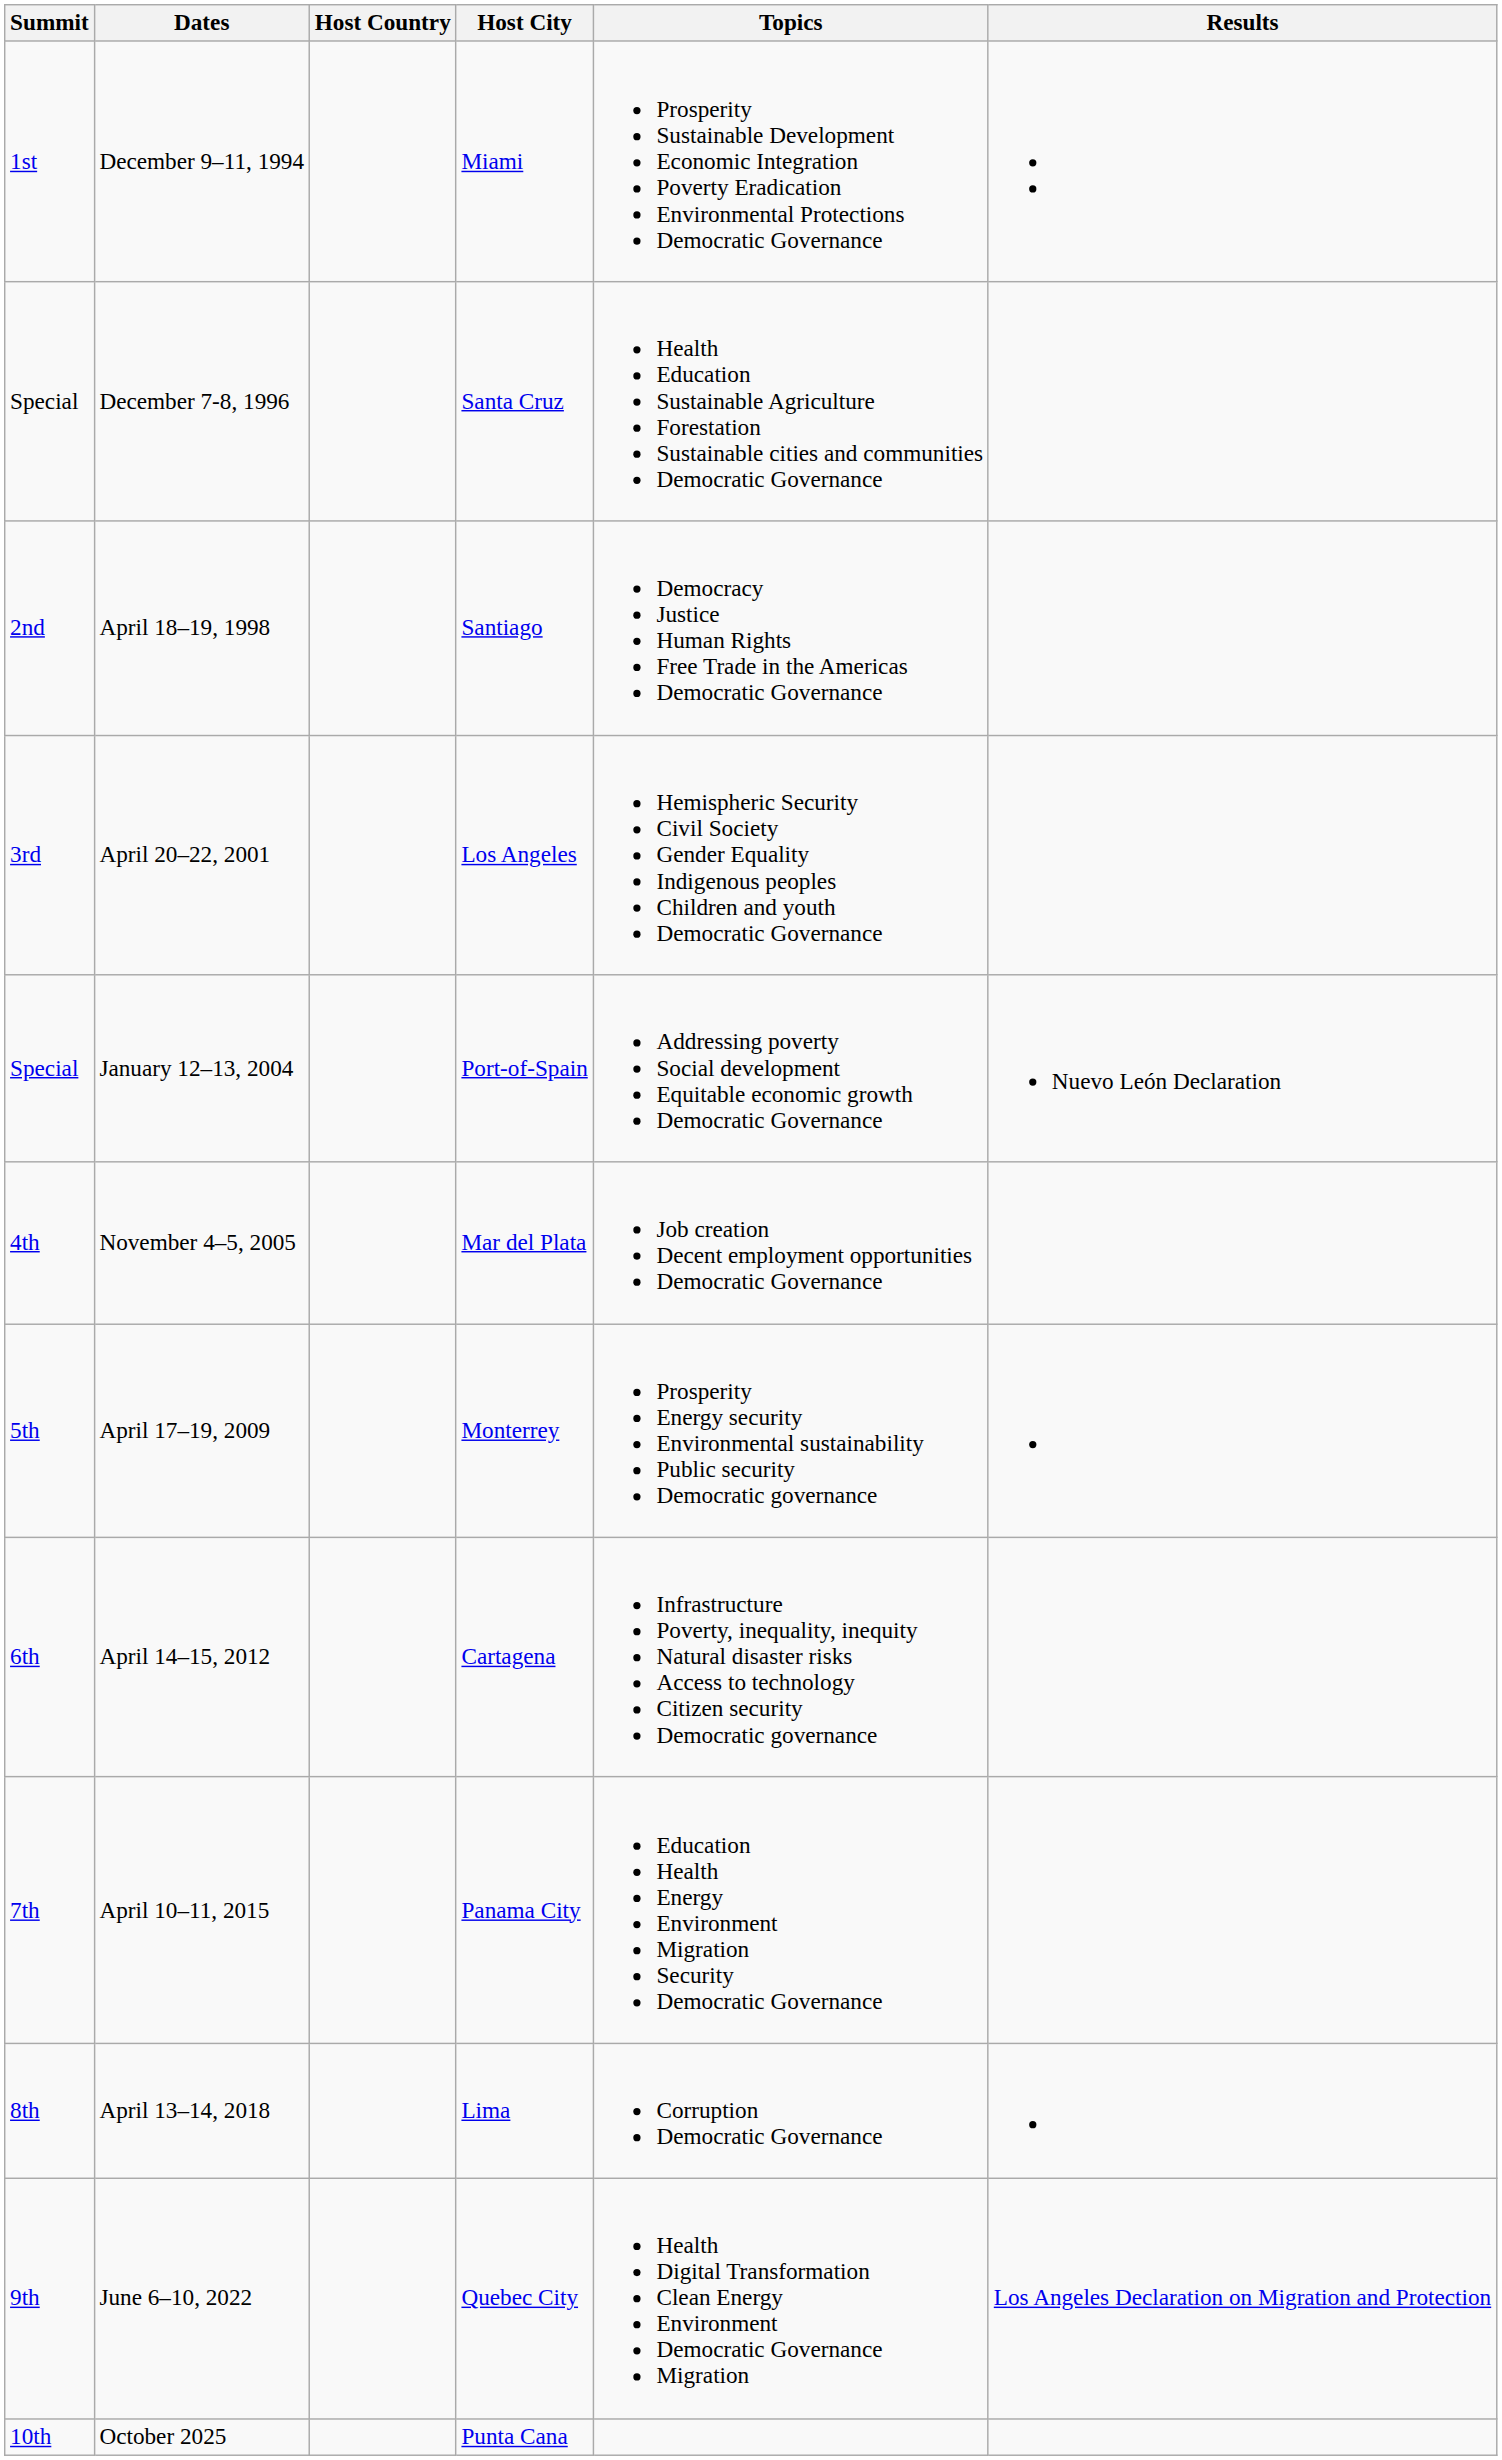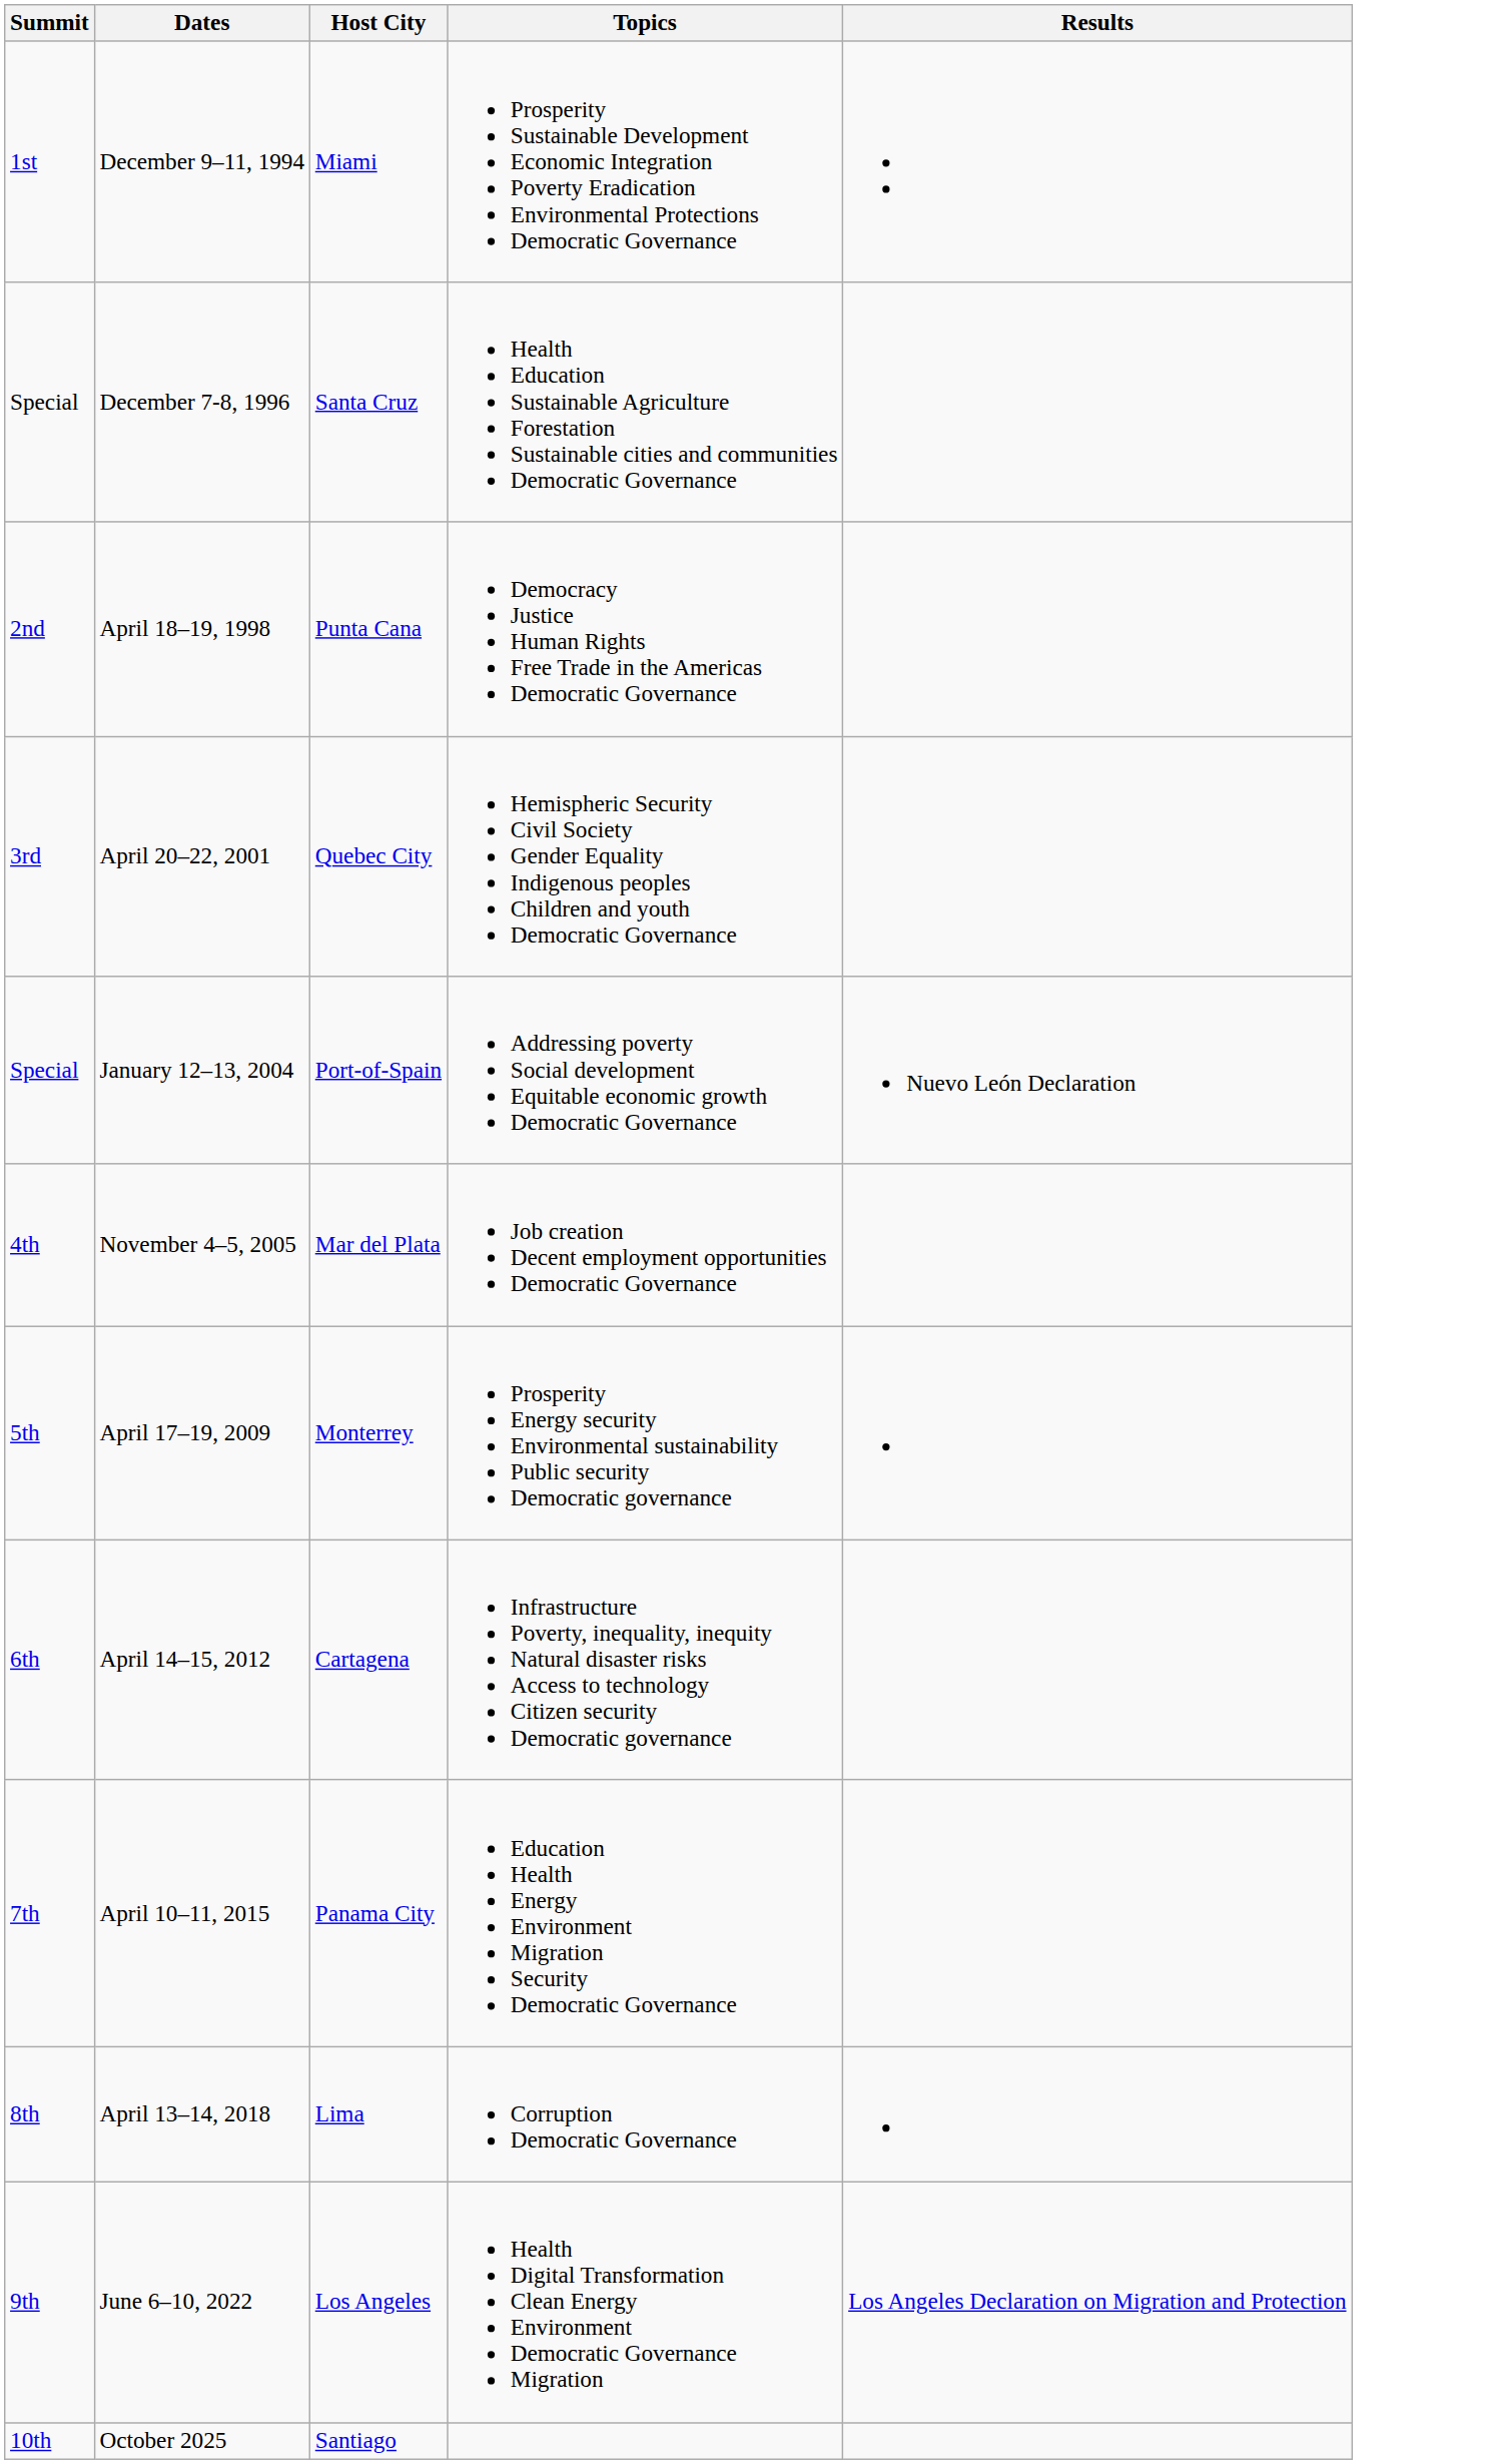 <table class="wikitable plainrowheaders sortable">
 <tr>
 <th>Summit</th>
 <th>Dates</th>
-<th>Host Country</th>
 <th>Host City</th>
 <th>Topics</th>
 <th>Results</th>
 </tr>
 <tr>
 <td><a href='#'>1st</a></td>
 <td>December 9–11, 1994</td>
-<td></td>
 <td><a href='#'>Miami</a></td>
 <td><br><ul><li>Prosperity</li><li>Sustainable Development</li><li>Economic Integration</li><li>Poverty Eradication</li><li>Environmental Protections</li><li>Democratic Governance</li></ul></td>
 <td><br><ul><li></li><li></li></ul></td>
 </tr>
 <tr>
 <td>Special</td>
 <td>December 7-8, 1996</td>
-<td></td>
 <td><a href='#'>Santa Cruz</a></td>
 <td><br><ul><li>Health</li><li>Education</li><li>Sustainable Agriculture</li><li>Forestation</li><li>Sustainable cities and communities</li><li>Democratic Governance</li></ul></td>
 <td></td>
 </tr>
 <tr>
 <td><a href='#'>2nd</a></td>
 <td>April 18–19, 1998</td>
-<td></td>
-<td><a href='#'>Santiago</a></td>
+<td><a href='#'>Punta Cana</a></td>
 <td><br><ul><li>Democracy</li><li>Justice</li><li>Human Rights</li><li>Free Trade in the Americas</li><li>Democratic Governance</li></ul></td>
 <td></td>
 </tr>
 <tr>
 <td><a href='#'>3rd</a></td>
 <td>April 20–22, 2001</td>
-<td></td>
-<td><a href='#'>Los Angeles</a></td>
+<td><a href='#'>Quebec City</a></td>
 <td><br><ul><li>Hemispheric Security</li><li>Civil Society</li><li>Gender Equality</li><li>Indigenous peoples</li><li>Children and youth</li><li>Democratic Governance</li></ul></td>
 <td></td>
 </tr>
 <tr>
 <td><a href='#'>Special</a></td>
 <td>January 12–13, 2004</td>
-<td></td>
 <td><a href='#'>Port-of-Spain</a></td>
 <td><br><ul><li>Addressing poverty</li><li>Social development</li><li>Equitable economic growth</li><li>Democratic Governance</li></ul></td>
 <td><br><ul><li>Nuevo León Declaration</li></ul></td>
 </tr>
 <tr>
 <td><a href='#'>4th</a></td>
 <td>November 4–5, 2005</td>
-<td></td>
 <td><a href='#'>Mar del Plata</a></td>
 <td><br><ul><li>Job creation</li><li>Decent employment opportunities</li><li>Democratic Governance</li></ul></td>
 <td></td>
 </tr>
 <tr>
 <td><a href='#'>5th</a></td>
 <td>April 17–19, 2009</td>
-<td></td>
 <td><a href='#'>Monterrey</a></td>
 <td><br><ul><li>Prosperity</li><li>Energy security</li><li>Environmental sustainability</li><li>Public security</li><li>Democratic governance</li></ul></td>
 <td><br><ul><li></li></ul></td>
 </tr>
 <tr>
 <td><a href='#'>6th</a></td>
 <td>April 14–15, 2012</td>
-<td></td>
 <td><a href='#'>Cartagena</a></td>
 <td><br><ul><li>Infrastructure</li><li>Poverty, inequality, inequity</li><li>Natural disaster risks</li><li>Access to technology</li><li>Citizen security</li><li>Democratic governance</li></ul></td>
 <td></td>
 </tr>
 <tr>
 <td><a href='#'>7th</a></td>
 <td>April 10–11, 2015</td>
-<td></td>
 <td><a href='#'>Panama City</a></td>
 <td><br><ul><li>Education</li><li>Health</li><li>Energy</li><li>Environment</li><li>Migration</li><li>Security</li><li>Democratic Governance</li></ul></td>
 <td></td>
 </tr>
 <tr>
 <td><a href='#'>8th</a></td>
 <td>April 13–14, 2018</td>
-<td></td>
 <td><a href='#'>Lima</a></td>
 <td><br><ul><li>Corruption</li><li>Democratic Governance</li></ul></td>
 <td><br><ul><li></li></ul></td>
 </tr>
 <tr>
 <td><a href='#'>9th</a></td>
 <td>June 6–10, 2022</td>
-<td></td>
-<td><a href='#'>Quebec City</a></td>
+<td><a href='#'>Los Angeles</a></td>
 <td><br><ul><li>Health</li><li>Digital Transformation</li><li>Clean Energy</li><li>Environment</li><li>Democratic Governance</li><li>Migration</li></ul></td>
 <td><a href='#'>Los Angeles Declaration on Migration and Protection</a></td>
 </tr>
 <tr>
 <td><a href='#'>10th</a></td>
 <td>October 2025</td>
-<td></td>
-<td><a href='#'>Punta Cana</a></td>
+<td><a href='#'>Santiago</a></td>
 <td></td>
 <td></td>
 </tr>
 </table>
